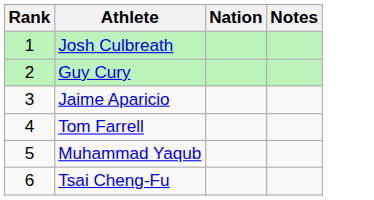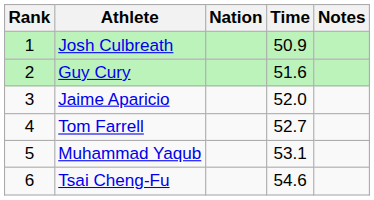 <table class="wikitable sortable" style="text-align:center">
 <tr>
 <th>Rank</th>
 <th>Athlete</th>
 <th>Nation</th>
+<th>Time</th>
 <th>Notes</th>
 </tr>
 <tr bgcolor=bbf3bb>
 <td>1</td>
 <td align="left"><a href='#'>Josh Culbreath</a></td>
 <td align="left"></td>
+<td>50.9</td>
 <td></td>
 </tr>
 <tr bgcolor=bbf3bb>
 <td>2</td>
 <td align="left"><a href='#'>Guy Cury</a></td>
 <td align="left"></td>
+<td>51.6</td>
 <td></td>
 </tr>
 <tr>
 <td>3</td>
 <td align="left"><a href='#'>Jaime Aparicio</a></td>
 <td align="left"></td>
+<td>52.0</td>
 <td></td>
 </tr>
 <tr>
 <td>4</td>
 <td align="left"><a href='#'>Tom Farrell</a></td>
 <td align="left"></td>
+<td>52.7</td>
 <td></td>
 </tr>
 <tr>
 <td>5</td>
 <td align="left"><a href='#'>Muhammad Yaqub</a></td>
 <td align="left"></td>
+<td>53.1</td>
 <td></td>
 </tr>
 <tr>
 <td>6</td>
 <td align="left"><a href='#'>Tsai Cheng-Fu</a></td>
 <td align="left"></td>
+<td>54.6</td>
 <td></td>
 </tr>
 </table>
